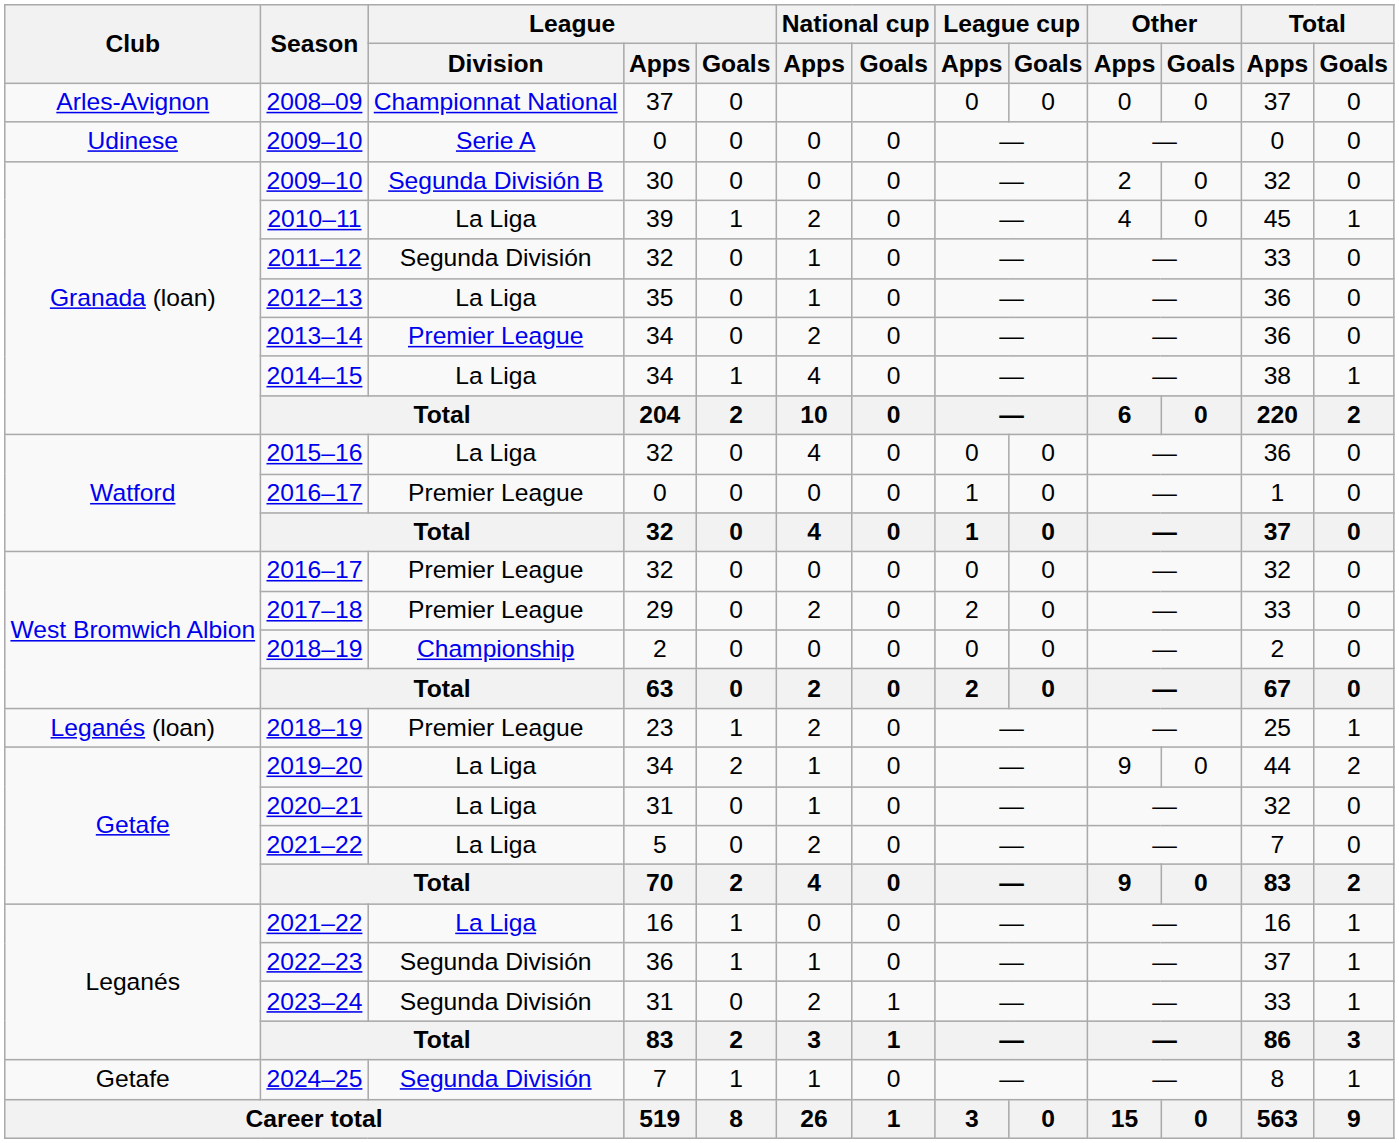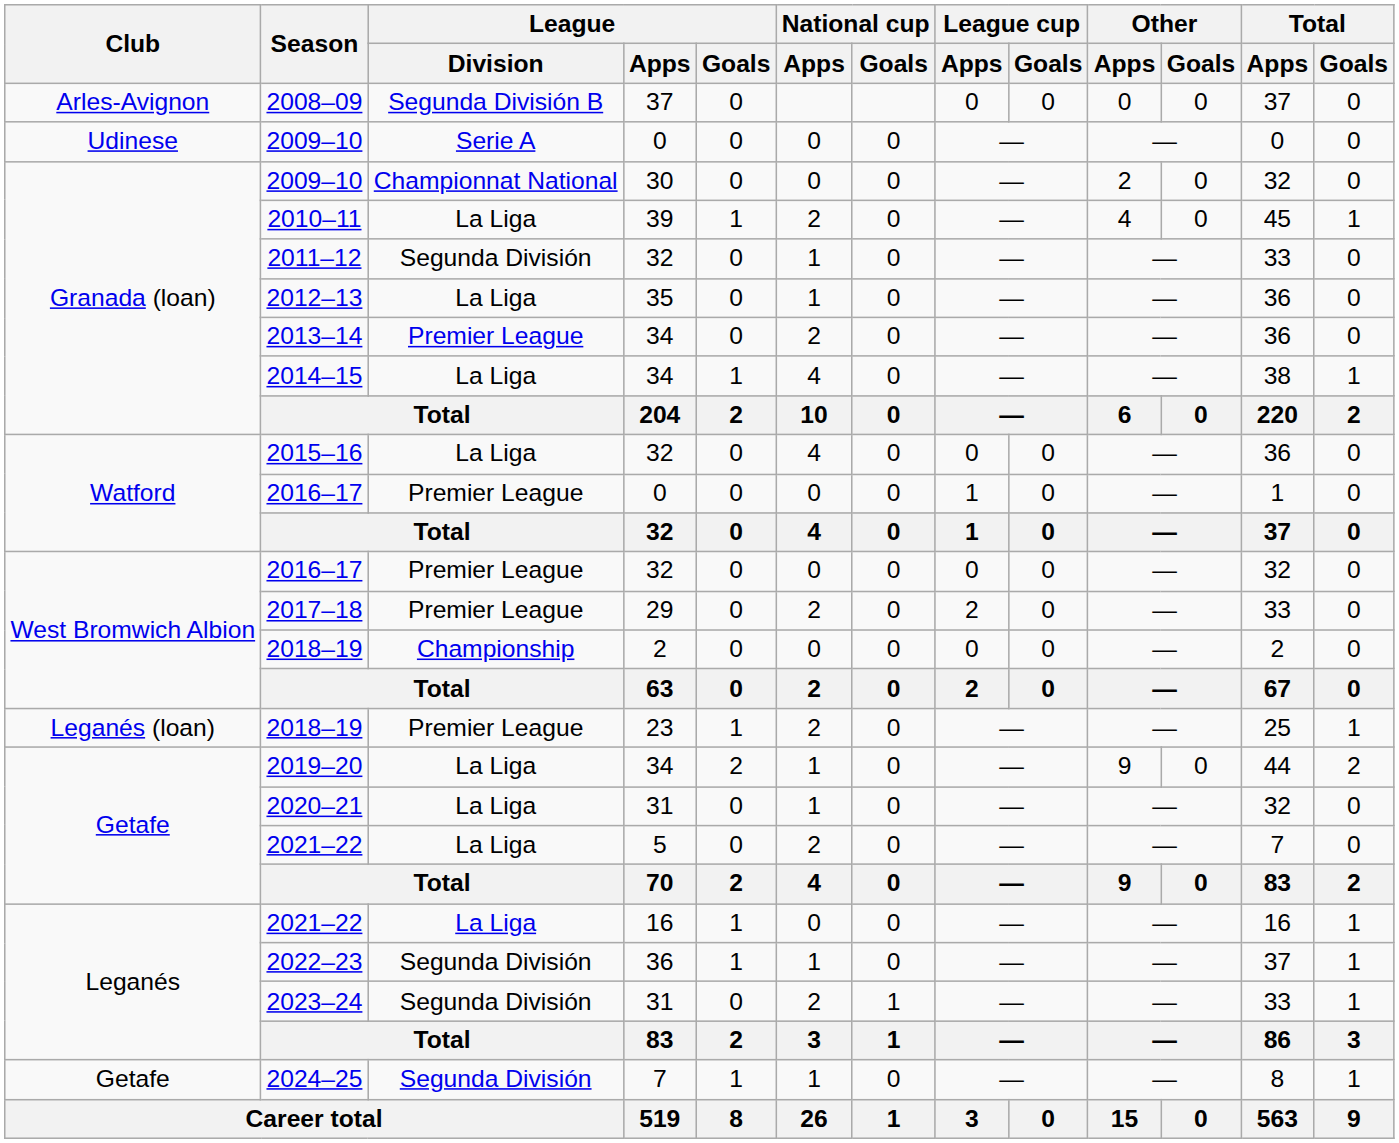 <table class="wikitable" style="text-align: center;">
 <tr>
 <th rowspan=2>Club</th>
 <th rowspan=2>Season</th>
 <th colspan=3>League</th>
 <th colspan=2>National cup</th>
 <th colspan=2>League cup</th>
 <th colspan=2>Other</th>
 <th colspan=2>Total</th>
 </tr>
 <tr>
 <th>Division</th>
 <th>Apps</th>
 <th>Goals</th>
 <th>Apps</th>
 <th>Goals</th>
 <th>Apps</th>
 <th>Goals</th>
 <th>Apps</th>
 <th>Goals</th>
 <th>Apps</th>
 <th>Goals</th>
 </tr>
 <tr>
 <td><a href='#'>Arles-Avignon</a></td>
 <td><a href='#'>2008–09</a></td>
-<td><a href='#'>Championnat National</a></td>
+<td><a href='#'>Segunda División B</a></td>
 <td>37</td>
 <td>0</td>
 <td></td>
 <td></td>
 <td>0</td>
 <td>0</td>
 <td>0</td>
 <td>0</td>
 <td>37</td>
 <td>0</td>
 </tr>
 <tr>
 <td><a href='#'>Udinese</a></td>
 <td><a href='#'>2009–10</a></td>
 <td><a href='#'>Serie A</a></td>
 <td>0</td>
 <td>0</td>
 <td>0</td>
 <td>0</td>
 <td colspan="2">—</td>
 <td colspan="2">—</td>
 <td>0</td>
 <td>0</td>
 </tr>
 <tr>
 <td rowspan=7><a href='#'>Granada</a> (loan)</td>
 <td><a href='#'>2009–10</a></td>
-<td><a href='#'>Segunda División B</a></td>
+<td><a href='#'>Championnat National</a></td>
 <td>30</td>
 <td>0</td>
 <td>0</td>
 <td>0</td>
 <td colspan="2">—</td>
 <td>2</td>
 <td>0</td>
 <td>32</td>
 <td>0</td>
 </tr>
 <tr>
 <td><a href='#'>2010–11</a></td>
 <td>La Liga</td>
 <td>39</td>
 <td>1</td>
 <td>2</td>
 <td>0</td>
 <td colspan="2">—</td>
 <td>4</td>
 <td>0</td>
 <td>45</td>
 <td>1</td>
 </tr>
 <tr>
 <td><a href='#'>2011–12</a></td>
 <td>Segunda División</td>
 <td>32</td>
 <td>0</td>
 <td>1</td>
 <td>0</td>
 <td colspan="2">—</td>
 <td colspan="2">—</td>
 <td>33</td>
 <td>0</td>
 </tr>
 <tr>
 <td><a href='#'>2012–13</a></td>
 <td>La Liga</td>
 <td>35</td>
 <td>0</td>
 <td>1</td>
 <td>0</td>
 <td colspan="2">—</td>
 <td colspan="2">—</td>
 <td>36</td>
 <td>0</td>
 </tr>
 <tr>
 <td><a href='#'>2013–14</a></td>
 <td><a href='#'>Premier League</a></td>
 <td>34</td>
 <td>0</td>
 <td>2</td>
 <td>0</td>
 <td colspan="2">—</td>
 <td colspan="2">—</td>
 <td>36</td>
 <td>0</td>
 </tr>
 <tr>
 <td><a href='#'>2014–15</a></td>
 <td>La Liga</td>
 <td>34</td>
 <td>1</td>
 <td>4</td>
 <td>0</td>
 <td colspan="2">—</td>
 <td colspan="2">—</td>
 <td>38</td>
 <td>1</td>
 </tr>
 <tr>
 <th colspan=2>Total</th>
 <th>204</th>
 <th>2</th>
 <th>10</th>
 <th>0</th>
 <th colspan="2">—</th>
 <th>6</th>
 <th>0</th>
 <th>220</th>
 <th>2</th>
 </tr>
 <tr>
 <td rowspan=3><a href='#'>Watford</a></td>
 <td><a href='#'>2015–16</a></td>
 <td>La Liga</td>
 <td>32</td>
 <td>0</td>
 <td>4</td>
 <td>0</td>
 <td>0</td>
 <td>0</td>
 <td colspan="2">—</td>
 <td>36</td>
 <td>0</td>
 </tr>
 <tr>
 <td><a href='#'>2016–17</a></td>
 <td>Premier League</td>
 <td>0</td>
 <td>0</td>
 <td>0</td>
 <td>0</td>
 <td>1</td>
 <td>0</td>
 <td colspan="2">—</td>
 <td>1</td>
 <td>0</td>
 </tr>
 <tr>
 <th colspan=2>Total</th>
 <th>32</th>
 <th>0</th>
 <th>4</th>
 <th>0</th>
 <th>1</th>
 <th>0</th>
 <th colspan="2">—</th>
 <th>37</th>
 <th>0</th>
 </tr>
 <tr>
 <td rowspan=4><a href='#'>West Bromwich Albion</a></td>
 <td><a href='#'>2016–17</a></td>
 <td>Premier League</td>
 <td>32</td>
 <td>0</td>
 <td>0</td>
 <td>0</td>
 <td>0</td>
 <td>0</td>
 <td colspan="2">—</td>
 <td>32</td>
 <td>0</td>
 </tr>
 <tr>
 <td><a href='#'>2017–18</a></td>
 <td>Premier League</td>
 <td>29</td>
 <td>0</td>
 <td>2</td>
 <td>0</td>
 <td>2</td>
 <td>0</td>
 <td colspan="2">—</td>
 <td>33</td>
 <td>0</td>
 </tr>
 <tr>
 <td><a href='#'>2018–19</a></td>
 <td><a href='#'>Championship</a></td>
 <td>2</td>
 <td>0</td>
 <td>0</td>
 <td>0</td>
 <td>0</td>
 <td>0</td>
 <td colspan="2">—</td>
 <td>2</td>
 <td>0</td>
 </tr>
 <tr>
 <th colspan=2>Total</th>
 <th>63</th>
 <th>0</th>
 <th>2</th>
 <th>0</th>
 <th>2</th>
 <th>0</th>
 <th colspan="2">—</th>
 <th>67</th>
 <th>0</th>
 </tr>
 <tr>
 <td><a href='#'>Leganés</a> (loan)</td>
 <td><a href='#'>2018–19</a></td>
 <td>Premier League</td>
 <td>23</td>
 <td>1</td>
 <td>2</td>
 <td>0</td>
 <td colspan="2">—</td>
 <td colspan="2">—</td>
 <td>25</td>
 <td>1</td>
 </tr>
 <tr>
 <td rowspan="4"><a href='#'>Getafe</a></td>
 <td><a href='#'>2019–20</a></td>
 <td>La Liga</td>
 <td>34</td>
 <td>2</td>
 <td>1</td>
 <td>0</td>
 <td colspan="2">—</td>
 <td>9</td>
 <td>0</td>
 <td>44</td>
 <td>2</td>
 </tr>
 <tr>
 <td><a href='#'>2020–21</a></td>
 <td>La Liga</td>
 <td>31</td>
 <td>0</td>
 <td>1</td>
 <td>0</td>
 <td colspan="2">—</td>
 <td colspan="2">—</td>
 <td>32</td>
 <td>0</td>
 </tr>
 <tr>
 <td><a href='#'>2021–22</a></td>
 <td>La Liga</td>
 <td>5</td>
 <td>0</td>
 <td>2</td>
 <td>0</td>
 <td colspan="2">—</td>
 <td colspan="2">—</td>
 <td>7</td>
 <td>0</td>
 </tr>
 <tr>
 <th colspan="2">Total</th>
 <th>70</th>
 <th>2</th>
 <th>4</th>
 <th>0</th>
 <th colspan="2">—</th>
 <th>9</th>
 <th>0</th>
 <th>83</th>
 <th>2</th>
 </tr>
 <tr>
 <td rowspan="4">Leganés</td>
 <td><a href='#'>2021–22</a></td>
 <td><a href='#'>La Liga</a></td>
 <td>16</td>
 <td>1</td>
 <td>0</td>
 <td>0</td>
 <td colspan="2">—</td>
 <td colspan="2">—</td>
 <td>16</td>
 <td>1</td>
 </tr>
 <tr>
 <td><a href='#'>2022–23</a></td>
 <td>Segunda División</td>
 <td>36</td>
 <td>1</td>
 <td>1</td>
 <td>0</td>
 <td colspan="2">—</td>
 <td colspan="2">—</td>
 <td>37</td>
 <td>1</td>
 </tr>
 <tr>
 <td><a href='#'>2023–24</a></td>
 <td>Segunda División</td>
 <td>31</td>
 <td>0</td>
 <td>2</td>
 <td>1</td>
 <td colspan="2">—</td>
 <td colspan="2">—</td>
 <td>33</td>
 <td>1</td>
 </tr>
 <tr>
 <th colspan="2">Total</th>
 <th>83</th>
 <th>2</th>
 <th>3</th>
 <th>1</th>
 <th colspan="2">—</th>
 <th colspan="2">—</th>
 <th>86</th>
 <th>3</th>
 </tr>
 <tr>
 <td>Getafe</td>
 <td><a href='#'>2024–25</a></td>
 <td><a href='#'>Segunda División</a></td>
 <td>7</td>
 <td>1</td>
 <td>1</td>
 <td>0</td>
 <td colspan="2">—</td>
 <td colspan="2">—</td>
 <td>8</td>
 <td>1</td>
 </tr>
 <tr>
 <th colspan="3">Career total</th>
 <th>519</th>
 <th>8</th>
 <th>26</th>
 <th>1</th>
 <th>3</th>
 <th>0</th>
 <th>15</th>
 <th>0</th>
 <th>563</th>
 <th>9</th>
 </tr>
 </table>
